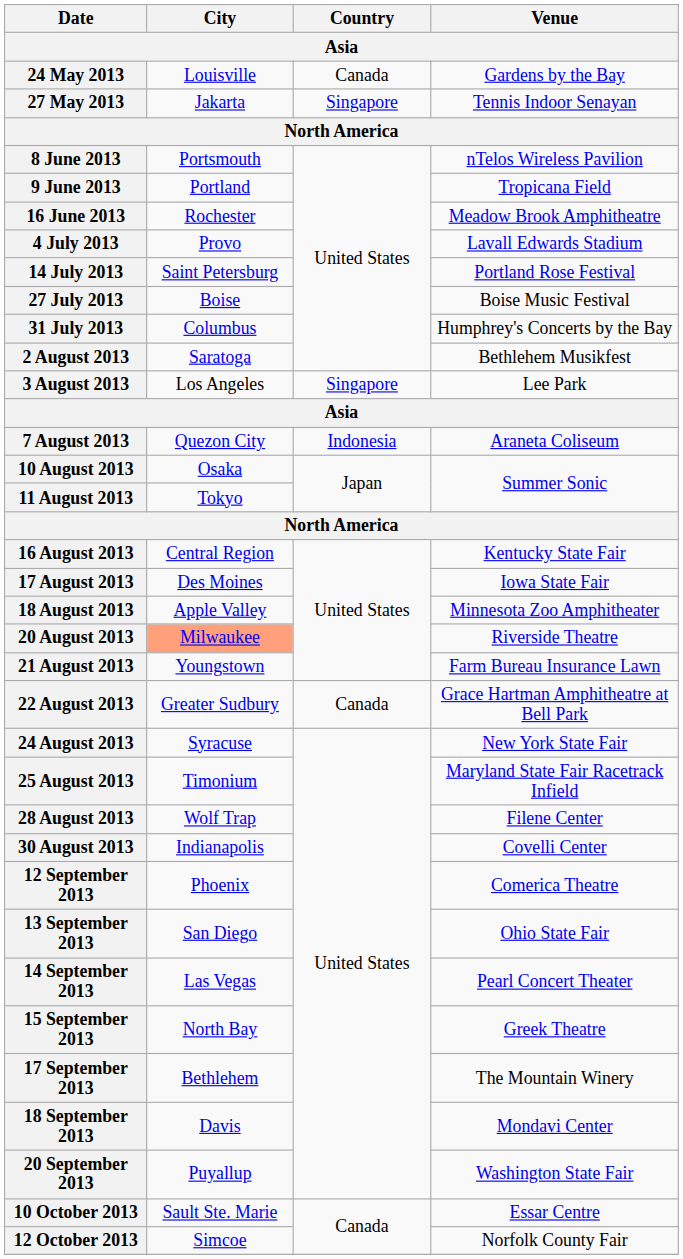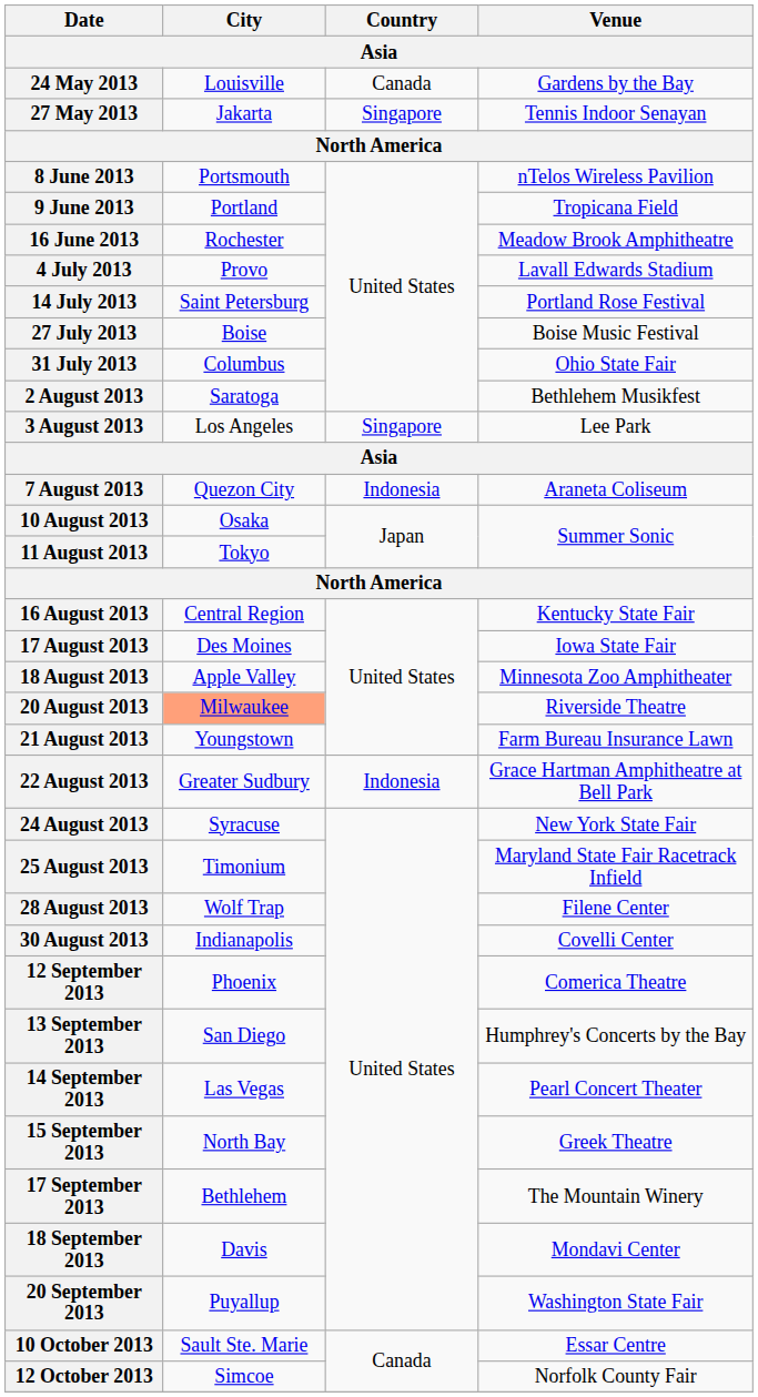 <table class="wikitable plainrowheaders" style="text-align:center;">
 <tr>
 <th scope="col" style="width:10em;">Date</th>
 <th scope="col" style="width:10em;">City</th>
 <th scope="col" style="width:10em;">Country</th>
 <th scope="col" style="width:20em;">Venue</th>
 </tr>
 <tr>
 <th colspan="4">Asia</th>
 </tr>
 <tr>
 <th scope="row" style="text-align:center;">24 May 2013</th>
 <td><a href='#'>Louisville</a></td>
 <td>Canada</td>
 <td><a href='#'>Gardens by the Bay</a></td>
 </tr>
 <tr>
 <th scope="row" style="text-align:center;">27 May 2013</th>
 <td><a href='#'>Jakarta</a></td>
 <td><a href='#'>Singapore</a></td>
 <td><a href='#'>Tennis Indoor Senayan</a></td>
 </tr>
 <tr>
 <th colspan="4">North America</th>
 </tr>
 <tr>
 <th scope="row" style="text-align:center;">8 June 2013</th>
 <td><a href='#'>Portsmouth</a></td>
 <td rowspan="8">United States</td>
 <td><a href='#'>nTelos Wireless Pavilion</a></td>
 </tr>
 <tr>
 <th scope="row" style="text-align:center;">9 June 2013</th>
 <td><a href='#'>Portland</a></td>
 <td><a href='#'>Tropicana Field</a></td>
 </tr>
 <tr>
 <th scope="row" style="text-align:center;">16 June 2013</th>
 <td><a href='#'>Rochester</a></td>
 <td><a href='#'>Meadow Brook Amphitheatre</a></td>
 </tr>
 <tr>
 <th scope="row" style="text-align:center;">4 July 2013</th>
 <td><a href='#'>Provo</a></td>
 <td><a href='#'>Lavall Edwards Stadium</a></td>
 </tr>
 <tr>
 <th scope="row" style="text-align:center;">14 July 2013</th>
 <td><a href='#'>Saint Petersburg</a></td>
 <td><a href='#'>Portland Rose Festival</a></td>
 </tr>
 <tr>
 <th scope="row" style="text-align:center;">27 July 2013</th>
 <td><a href='#'>Boise</a></td>
 <td>Boise Music Festival</td>
 </tr>
 <tr>
 <th scope="row" style="text-align:center;">31 July 2013</th>
 <td><a href='#'>Columbus</a></td>
-<td>Humphrey's Concerts by the Bay</td>
+<td><a href='#'>Ohio State Fair</a></td>
 </tr>
 <tr>
 <th scope="row" style="text-align:center;">2 August 2013</th>
 <td><a href='#'>Saratoga</a></td>
 <td>Bethlehem Musikfest</td>
 </tr>
 <tr>
 <th scope="row" style="text-align:center;">3 August 2013</th>
 <td>Los Angeles</td>
 <td><a href='#'>Singapore</a></td>
 <td>Lee Park</td>
 </tr>
 <tr>
 <th colspan="4">Asia</th>
 </tr>
 <tr>
 <th scope="row" style="text-align:center;">7 August 2013</th>
 <td><a href='#'>Quezon City</a></td>
 <td><a href='#'>Indonesia</a></td>
 <td><a href='#'>Araneta Coliseum</a></td>
 </tr>
 <tr>
 <th scope="row" style="text-align:center;">10 August 2013</th>
 <td><a href='#'>Osaka</a></td>
 <td rowspan="2">Japan</td>
 <td rowspan="2"><a href='#'>Summer Sonic</a></td>
 </tr>
 <tr>
 <th scope="row" style="text-align:center;">11 August 2013</th>
 <td><a href='#'>Tokyo</a></td>
 </tr>
 <tr>
 <th colspan="4">North America</th>
 </tr>
 <tr>
 <th scope="row" style="text-align:center;">16 August 2013</th>
 <td><a href='#'>Central Region</a></td>
 <td rowspan="5">United States</td>
 <td><a href='#'>Kentucky State Fair</a></td>
 </tr>
 <tr>
 <th scope="row" style="text-align:center;">17 August 2013</th>
 <td><a href='#'>Des Moines</a></td>
 <td><a href='#'>Iowa State Fair</a></td>
 </tr>
 <tr>
 <th scope="row" style="text-align:center;">18 August 2013</th>
 <td><a href='#'>Apple Valley</a></td>
 <td><a href='#'>Minnesota Zoo Amphitheater</a></td>
 </tr>
 <tr>
 <th scope="row" style="text-align:center;">20 August 2013</th>
 <td style="background: lightsalmon;"><a href='#'>Milwaukee</a></td>
 <td><a href='#'>Riverside Theatre</a></td>
 </tr>
 <tr>
 <th scope="row" style="text-align:center;">21 August 2013</th>
 <td><a href='#'>Youngstown</a></td>
 <td><a href='#'>Farm Bureau Insurance Lawn</a></td>
 </tr>
 <tr>
 <th scope="row" style="text-align:center;">22 August 2013</th>
 <td><a href='#'>Greater Sudbury</a></td>
-<td>Canada</td>
+<td><a href='#'>Indonesia</a></td>
 <td><a href='#'>Grace Hartman Amphitheatre at Bell Park</a></td>
 </tr>
 <tr>
 <th scope="row" style="text-align:center;">24 August 2013</th>
 <td><a href='#'>Syracuse</a></td>
 <td rowspan="11">United States</td>
 <td><a href='#'>New York State Fair</a></td>
 </tr>
 <tr>
 <th scope="row" style="text-align:center;">25 August 2013</th>
 <td><a href='#'>Timonium</a></td>
 <td><a href='#'>Maryland State Fair Racetrack Infield</a></td>
 </tr>
 <tr>
 <th scope="row" style="text-align:center;">28 August 2013</th>
 <td><a href='#'>Wolf Trap</a></td>
 <td><a href='#'>Filene Center</a></td>
 </tr>
 <tr>
 <th scope="row" style="text-align:center;">30 August 2013</th>
 <td><a href='#'>Indianapolis</a></td>
 <td><a href='#'>Covelli Center</a></td>
 </tr>
 <tr>
 <th scope="row" style="text-align:center;">12 September 2013</th>
 <td><a href='#'>Phoenix</a></td>
 <td><a href='#'>Comerica Theatre</a></td>
 </tr>
 <tr>
 <th scope="row" style="text-align:center;">13 September 2013</th>
 <td><a href='#'>San Diego</a></td>
-<td><a href='#'>Ohio State Fair</a></td>
+<td>Humphrey's Concerts by the Bay</td>
 </tr>
 <tr>
 <th scope="row" style="text-align:center;">14 September 2013</th>
 <td><a href='#'>Las Vegas</a></td>
 <td><a href='#'>Pearl Concert Theater</a></td>
 </tr>
 <tr>
 <th scope="row" style="text-align:center;">15 September 2013</th>
 <td><a href='#'>North Bay</a></td>
 <td><a href='#'>Greek Theatre</a></td>
 </tr>
 <tr>
 <th scope="row" style="text-align:center;">17 September 2013</th>
 <td><a href='#'>Bethlehem</a></td>
 <td>The Mountain Winery</td>
 </tr>
 <tr>
 <th scope="row" style="text-align:center;">18 September 2013</th>
 <td><a href='#'>Davis</a></td>
 <td><a href='#'>Mondavi Center</a></td>
 </tr>
 <tr>
 <th scope="row" style="text-align:center;">20 September 2013</th>
 <td><a href='#'>Puyallup</a></td>
 <td><a href='#'>Washington State Fair</a></td>
 </tr>
 <tr>
 <th scope="row" style="text-align:center;">10 October 2013</th>
 <td><a href='#'>Sault Ste. Marie</a></td>
 <td rowspan="2">Canada</td>
 <td><a href='#'>Essar Centre</a></td>
 </tr>
 <tr>
 <th scope="row" style="text-align:center;">12 October 2013</th>
 <td><a href='#'>Simcoe</a></td>
 <td>Norfolk County Fair</td>
 </tr>
 <tr>
 </tr>
 </table>
